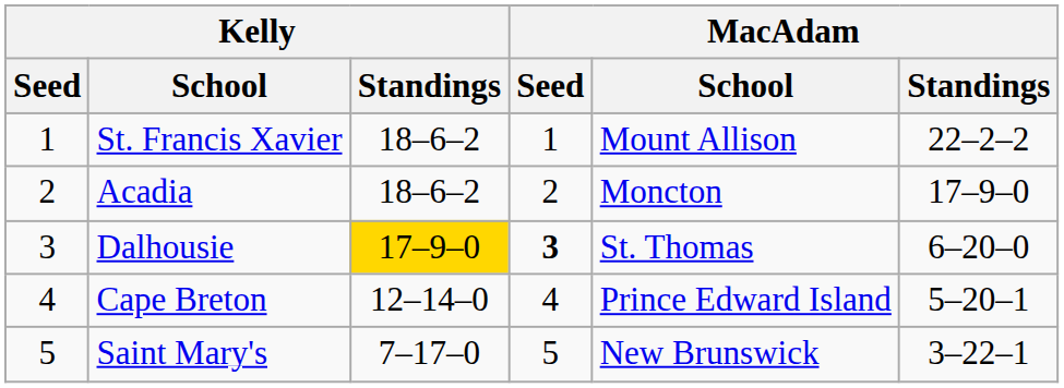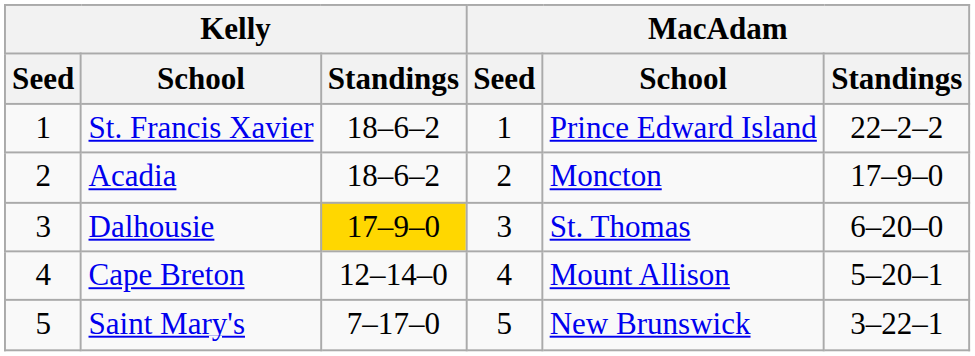 <table class="wikitable">
 <tr>
 <th colspan=3>Kelly</th>
 <th colspan=3>MacAdam</th>
 </tr>
 <tr>
 <th>Seed</th>
 <th>School</th>
 <th>Standings</th>
 <th>Seed</th>
 <th>School</th>
 <th>Standings</th>
 </tr>
 <tr>
 <td align=center>1</td>
 <td><a href='#'>St. Francis Xavier</a></td>
 <td align=center>18–6–2</td>
 <td align=center>1</td>
-<td><a href='#'>Mount Allison</a></td>
+<td><a href='#'>Prince Edward Island</a></td>
 <td align=center>22–2–2</td>
 </tr>
 <tr>
 <td align=center>2</td>
 <td><a href='#'>Acadia</a></td>
 <td align=center>18–6–2</td>
 <td align=center>2</td>
 <td><a href='#'>Moncton</a></td>
 <td align=center>17–9–0</td>
 </tr>
 <tr>
 <td align=center>3</td>
 <td><a href='#'>Dalhousie</a></td>
 <td align=center style="background: gold;">17–9–0</td>
-<td align=center><strong>3</strong></td>
+<td align=center>3</td>
 <td><a href='#'>St. Thomas</a></td>
 <td align=center>6–20–0</td>
 </tr>
 <tr>
 <td align=center>4</td>
 <td><a href='#'>Cape Breton</a></td>
 <td align=center>12–14–0</td>
 <td align=center>4</td>
-<td><a href='#'>Prince Edward Island</a></td>
+<td><a href='#'>Mount Allison</a></td>
 <td align=center>5–20–1</td>
 </tr>
 <tr>
 <td align=center>5</td>
 <td><a href='#'>Saint Mary's</a></td>
 <td align=center>7–17–0</td>
 <td align=center>5</td>
 <td><a href='#'>New Brunswick</a></td>
 <td align=center>3–22–1</td>
 </tr>
 </table>
